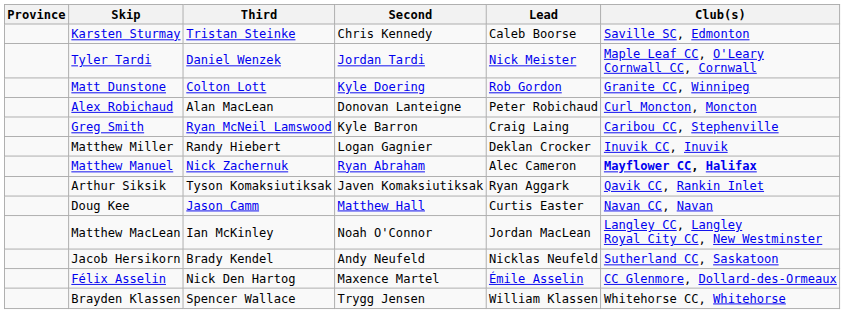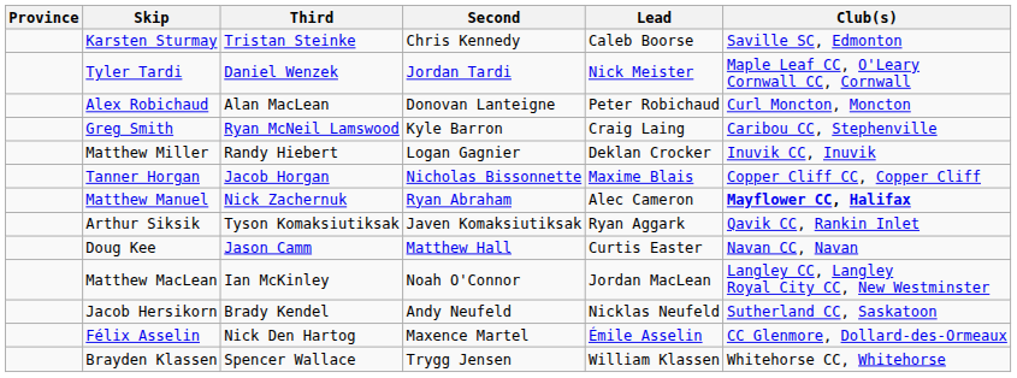 <table class="wikitable">
 <tr>
 <th>Province</th>
 <th>Skip</th>
 <th>Third</th>
 <th>Second</th>
 <th>Lead</th>
 <th>Club(s)</th>
 </tr>
 <tr>
 <td></td>
 <td><a href='#'>Karsten Sturmay</a></td>
 <td><a href='#'>Tristan Steinke</a></td>
 <td>Chris Kennedy</td>
 <td>Caleb Boorse</td>
 <td><a href='#'>Saville SC</a>, <a href='#'>Edmonton</a></td>
 </tr>
 <tr>
 <td></td>
 <td><a href='#'>Tyler Tardi</a></td>
 <td><a href='#'>Daniel Wenzek</a></td>
 <td><a href='#'>Jordan Tardi</a></td>
 <td><a href='#'>Nick Meister</a></td>
 <td><a href='#'>Maple Leaf CC</a>, <a href='#'>O'Leary</a><br><a href='#'>Cornwall CC</a>, <a href='#'>Cornwall</a></td>
 </tr>
 <tr>
 <td></td>
-<td><a href='#'>Matt Dunstone</a></td>
-<td><a href='#'>Colton Lott</a></td>
-<td><a href='#'>Kyle Doering</a></td>
-<td><a href='#'>Rob Gordon</a></td>
-<td><a href='#'>Granite CC</a>, <a href='#'>Winnipeg</a></td>
-</tr>
-<tr>
-<td></td>
 <td><a href='#'>Alex Robichaud</a></td>
 <td>Alan MacLean</td>
 <td>Donovan Lanteigne</td>
 <td>Peter Robichaud</td>
 <td><a href='#'>Curl Moncton</a>, <a href='#'>Moncton</a></td>
 </tr>
 <tr>
 <td></td>
 <td><a href='#'>Greg Smith</a></td>
 <td><a href='#'>Ryan McNeil Lamswood</a></td>
 <td>Kyle Barron</td>
 <td>Craig Laing</td>
 <td><a href='#'>Caribou CC</a>, <a href='#'>Stephenville</a></td>
 </tr>
 <tr>
 <td></td>
 <td>Matthew Miller</td>
 <td>Randy Hiebert</td>
 <td>Logan Gagnier</td>
 <td>Deklan Crocker</td>
 <td><a href='#'>Inuvik CC</a>, <a href='#'>Inuvik</a></td>
+</tr>
+<tr>
+<td></td>
+<td><a href='#'>Tanner Horgan</a></td>
+<td><a href='#'>Jacob Horgan</a></td>
+<td><a href='#'>Nicholas Bissonnette</a></td>
+<td><a href='#'>Maxime Blais</a></td>
+<td><a href='#'>Copper Cliff CC</a>, <a href='#'>Copper Cliff</a></td>
 </tr>
 <tr>
 <td></td>
 <td><a href='#'>Matthew Manuel</a></td>
 <td><a href='#'>Nick Zachernuk</a></td>
 <td><a href='#'>Ryan Abraham</a></td>
 <td>Alec Cameron</td>
 <td><strong><a href='#'>Mayflower CC</a>, <a href='#'>Halifax</a></strong></td>
 </tr>
 <tr>
 <td></td>
 <td>Arthur Siksik</td>
 <td>Tyson Komaksiutiksak</td>
 <td>Javen Komaksiutiksak</td>
 <td>Ryan Aggark</td>
 <td><a href='#'>Qavik CC</a>, <a href='#'>Rankin Inlet</a></td>
 </tr>
 <tr>
 <td></td>
 <td>Doug Kee</td>
 <td><a href='#'>Jason Camm</a></td>
 <td><a href='#'>Matthew Hall</a></td>
 <td>Curtis Easter</td>
 <td><a href='#'>Navan CC</a>, <a href='#'>Navan</a></td>
 </tr>
 <tr>
 <td></td>
 <td>Matthew MacLean</td>
 <td>Ian McKinley</td>
 <td>Noah O'Connor</td>
 <td>Jordan MacLean</td>
 <td><a href='#'>Langley CC</a>, <a href='#'>Langley</a><br><a href='#'>Royal City CC</a>, <a href='#'>New Westminster</a></td>
 </tr>
 <tr>
 <td></td>
 <td>Jacob Hersikorn</td>
 <td>Brady Kendel</td>
 <td>Andy Neufeld</td>
 <td>Nicklas Neufeld</td>
 <td><a href='#'>Sutherland CC</a>, <a href='#'>Saskatoon</a></td>
 </tr>
 <tr>
 <td></td>
 <td><a href='#'>Félix Asselin</a></td>
 <td>Nick Den Hartog</td>
 <td>Maxence Martel</td>
 <td><a href='#'>Émile Asselin</a></td>
 <td><a href='#'>CC Glenmore</a>, <a href='#'>Dollard-des-Ormeaux</a></td>
 </tr>
 <tr>
 <td></td>
 <td>Brayden Klassen</td>
 <td>Spencer Wallace</td>
 <td>Trygg Jensen</td>
 <td>William Klassen</td>
 <td>Whitehorse CC, <a href='#'>Whitehorse</a></td>
 </tr>
 </table>
